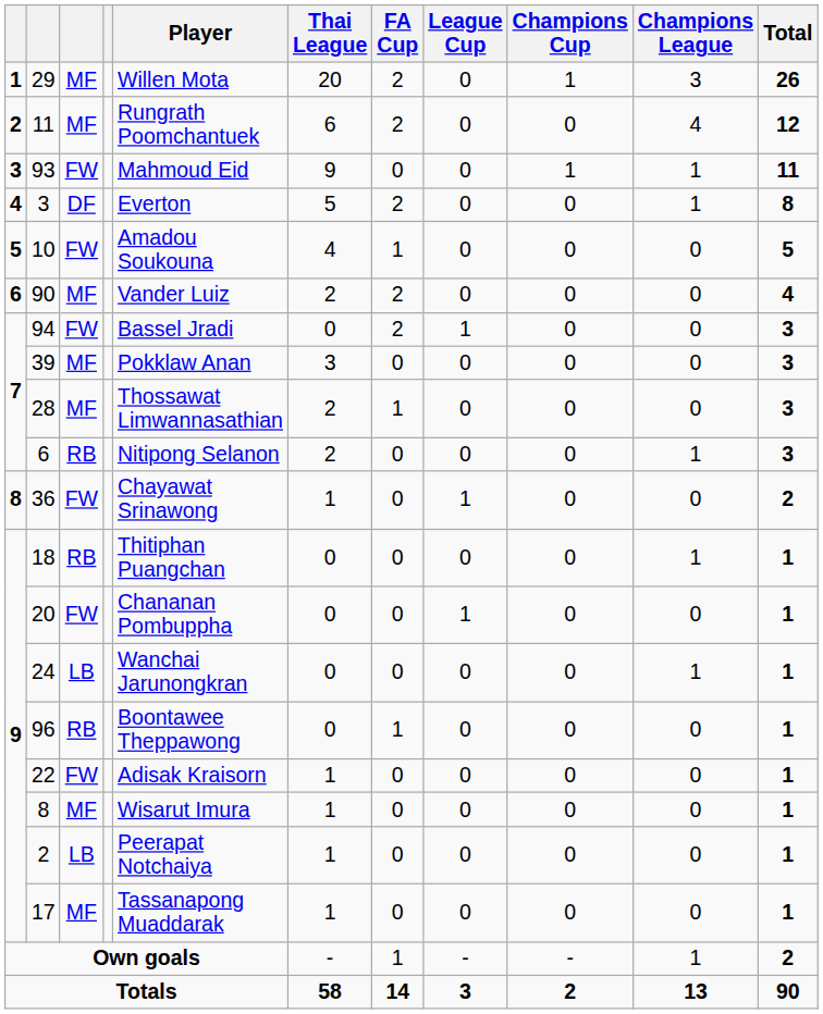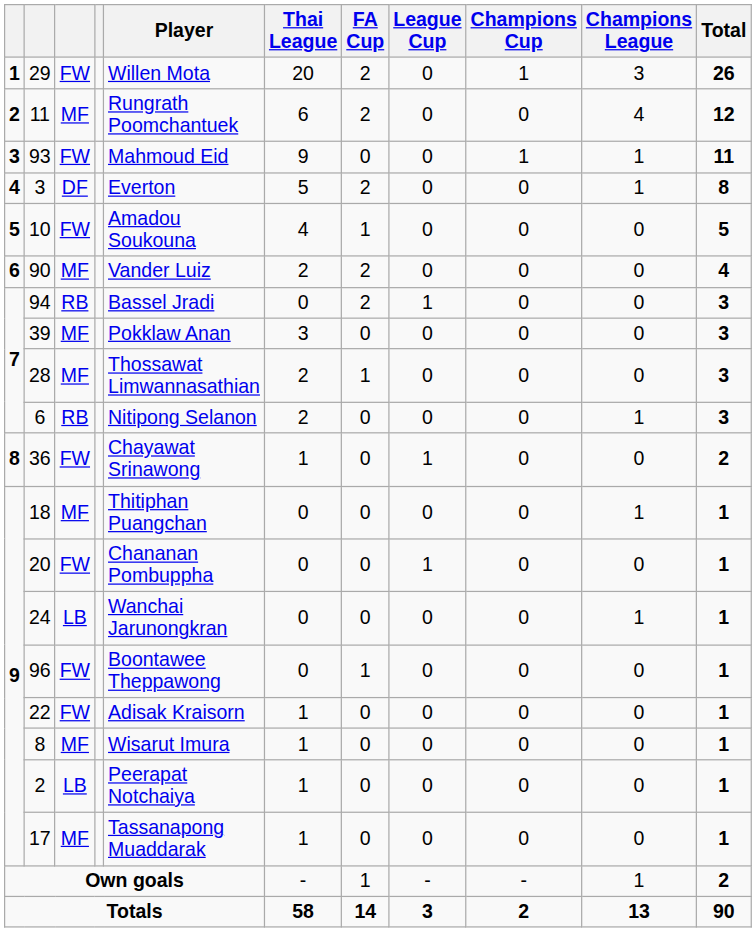 <table class="wikitable" style="text-align:center">
 <tr>
 <th width=15></th>
 <th width=15></th>
 <th width=15></th>
 <th width=15></th>
 <th width=175>Player</th>
 <th width=120><a href='#'>Thai League</a></th>
 <th width=120><a href='#'>FA Cup</a></th>
 <th width=140><a href='#'>League Cup</a></th>
 <th width=140><a href='#'>Champions Cup</a></th>
 <th width=140><a href='#'>Champions League</a></th>
 <th width=120>Total</th>
 </tr>
 <tr>
 <td><strong>1</strong></td>
 <td>29</td>
-<td><a href='#'>MF</a></td>
+<td><a href='#'>FW</a></td>
 <td></td>
 <td align=left><a href='#'>Willen Mota</a></td>
 <td>20</td>
 <td>2</td>
 <td>0</td>
 <td>1</td>
 <td>3</td>
 <td><strong>26 </strong></td>
 </tr>
 <tr>
 <td><strong>2</strong></td>
 <td>11</td>
 <td><a href='#'>MF</a></td>
 <td></td>
 <td align=left><a href='#'>Rungrath Poomchantuek</a></td>
 <td>6</td>
 <td>2</td>
 <td>0</td>
 <td>0</td>
 <td>4</td>
 <td><strong>12</strong></td>
 </tr>
 <tr>
 <td><strong>3</strong></td>
 <td>93</td>
 <td><a href='#'>FW</a></td>
 <td></td>
 <td align=left><a href='#'>Mahmoud Eid</a></td>
 <td>9</td>
 <td>0</td>
 <td>0</td>
 <td>1</td>
 <td>1</td>
 <td><strong>11</strong></td>
 </tr>
 <tr>
 <td><strong>4</strong></td>
 <td>3</td>
 <td><a href='#'>DF</a></td>
 <td></td>
 <td align=left><a href='#'>Everton</a></td>
 <td>5</td>
 <td>2</td>
 <td>0</td>
 <td>0</td>
 <td>1</td>
 <td><strong>8</strong></td>
 </tr>
 <tr>
 <td><strong>5</strong></td>
 <td>10</td>
 <td><a href='#'>FW</a></td>
 <td></td>
 <td align=left><a href='#'>Amadou Soukouna</a></td>
 <td>4</td>
 <td>1</td>
 <td>0</td>
 <td>0</td>
 <td>0</td>
 <td><strong>5</strong></td>
 </tr>
 <tr>
 <td><strong>6</strong></td>
 <td>90</td>
 <td><a href='#'>MF</a></td>
 <td></td>
 <td align=left><a href='#'>Vander Luiz</a></td>
 <td>2</td>
 <td>2</td>
 <td>0</td>
 <td>0</td>
 <td>0</td>
 <td><strong>4</strong></td>
 </tr>
 <tr>
 <td rowspan=4><strong>7</strong></td>
 <td>94</td>
-<td><a href='#'>FW</a></td>
+<td><a href='#'>RB</a></td>
 <td></td>
 <td align=left><a href='#'>Bassel Jradi</a></td>
 <td>0</td>
 <td>2</td>
 <td>1</td>
 <td>0</td>
 <td>0</td>
 <td><strong>3</strong></td>
 </tr>
 <tr>
 <td>39</td>
 <td><a href='#'>MF</a></td>
 <td></td>
 <td align=left><a href='#'>Pokklaw Anan</a></td>
 <td>3</td>
 <td>0</td>
 <td>0</td>
 <td>0</td>
 <td>0</td>
 <td><strong>3</strong></td>
 </tr>
 <tr>
 <td>28</td>
 <td><a href='#'>MF</a></td>
 <td></td>
 <td align=left><a href='#'>Thossawat Limwannasathian</a></td>
 <td>2</td>
 <td>1</td>
 <td>0</td>
 <td>0</td>
 <td>0</td>
 <td><strong>3</strong></td>
 </tr>
 <tr>
 <td>6</td>
 <td><a href='#'>RB</a></td>
 <td></td>
 <td align=left><a href='#'>Nitipong Selanon</a></td>
 <td>2</td>
 <td>0</td>
 <td>0</td>
 <td>0</td>
 <td>1</td>
 <td><strong>3</strong></td>
 </tr>
 <tr>
 <td><strong>8</strong></td>
 <td>36</td>
 <td><a href='#'>FW</a></td>
 <td></td>
 <td align=left><a href='#'>Chayawat Srinawong</a></td>
 <td>1</td>
 <td>0</td>
 <td>1</td>
 <td>0</td>
 <td>0</td>
 <td><strong>2</strong></td>
 </tr>
 <tr>
 <td rowspan=8><strong>9</strong></td>
 <td>18</td>
-<td><a href='#'>RB</a></td>
+<td><a href='#'>MF</a></td>
 <td></td>
 <td align=left><a href='#'>Thitiphan Puangchan</a></td>
 <td>0</td>
 <td>0</td>
 <td>0</td>
 <td>0</td>
 <td>1</td>
 <td><strong>1</strong></td>
 </tr>
 <tr>
 <td>20</td>
 <td><a href='#'>FW</a></td>
 <td></td>
 <td align=left><a href='#'>Chananan Pombuppha</a></td>
 <td>0</td>
 <td>0</td>
 <td>1</td>
 <td>0</td>
 <td>0</td>
 <td><strong>1</strong></td>
 </tr>
 <tr>
 <td>24</td>
 <td><a href='#'>LB</a></td>
 <td></td>
 <td align=left><a href='#'>Wanchai Jarunongkran</a></td>
 <td>0</td>
 <td>0</td>
 <td>0</td>
 <td>0</td>
 <td>1</td>
 <td><strong>1</strong></td>
 </tr>
 <tr>
 <td>96</td>
-<td><a href='#'>RB</a></td>
+<td><a href='#'>FW</a></td>
 <td></td>
 <td align=left><a href='#'>Boontawee Theppawong</a></td>
 <td>0</td>
 <td>1</td>
 <td>0</td>
 <td>0</td>
 <td>0</td>
 <td><strong>1</strong></td>
 </tr>
 <tr>
 <td>22</td>
 <td><a href='#'>FW</a></td>
 <td></td>
 <td align=left><a href='#'>Adisak Kraisorn</a></td>
 <td>1</td>
 <td>0</td>
 <td>0</td>
 <td>0</td>
 <td>0</td>
 <td><strong>1</strong></td>
 </tr>
 <tr>
 <td>8</td>
 <td><a href='#'>MF</a></td>
 <td></td>
 <td align=left><a href='#'>Wisarut Imura</a></td>
 <td>1</td>
 <td>0</td>
 <td>0</td>
 <td>0</td>
 <td>0</td>
 <td><strong>1</strong></td>
 </tr>
 <tr>
 <td>2</td>
 <td><a href='#'>LB</a></td>
 <td></td>
 <td align=left><a href='#'>Peerapat Notchaiya</a></td>
 <td>1</td>
 <td>0</td>
 <td>0</td>
 <td>0</td>
 <td>0</td>
 <td><strong>1</strong></td>
 </tr>
 <tr>
 <td>17</td>
 <td><a href='#'>MF</a></td>
 <td></td>
 <td align=left><a href='#'>Tassanapong Muaddarak</a></td>
 <td>1</td>
 <td>0</td>
 <td>0</td>
 <td>0</td>
 <td>0</td>
 <td><strong>1</strong></td>
 </tr>
 <tr>
 <td colspan=5><strong>Own goals</strong></td>
 <td>-</td>
 <td>1</td>
 <td>-</td>
 <td>-</td>
 <td>1</td>
 <td><strong>2</strong></td>
 </tr>
 <tr>
 <td colspan=5><strong>Totals</strong></td>
 <td><strong>58</strong></td>
 <td><strong>14</strong></td>
 <td><strong>3</strong></td>
 <td><strong>2</strong></td>
 <td><strong>13</strong></td>
 <td><strong>90</strong></td>
 </tr>
 </table>
